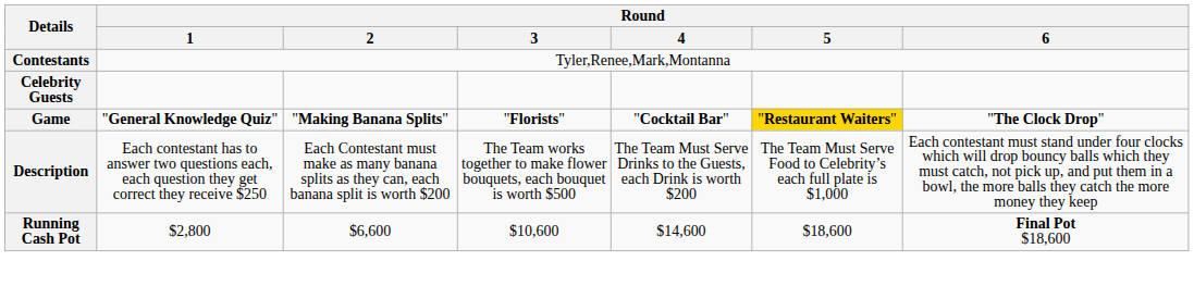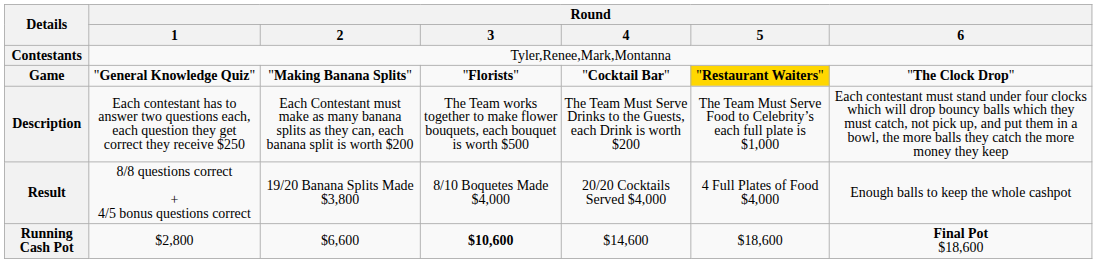 <table class="wikitable plainrowheaders" style="text-align:center; line-height:16px; width:99%;">
 <tr>
 <th rowspan="2">Details</th>
 <th colspan="6">Round</th>
 </tr>
 <tr>
 <th>1</th>
 <th>2</th>
 <th>3</th>
 <th>4</th>
 <th>5</th>
 <th>6</th>
 </tr>
 <tr>
 <th>Contestants</th>
 <td colspan="6">Tyler,Renee,Mark,Montanna</td>
-</tr>
-<tr>
-<th>Celebrity Guests</th>
-<td></td>
-<td></td>
-<td></td>
-<td></td>
-<td></td>
-<td></td>
 </tr>
 <tr>
 <th>Game</th>
 <td>"<strong>General Knowledge Quiz</strong>"</td>
 <td>"<strong>Making Banana Splits</strong>"</td>
 <td>"<strong>Florists</strong>"</td>
 <td>"<strong>Cocktail Bar</strong>"</td>
 <td style="background: gold;">"<strong>Restaurant Waiters</strong>"</td>
 <td>"<strong>The Clock Drop</strong>"</td>
 </tr>
 <tr>
 <th>Description</th>
 <td>Each contestant has to answer two questions each, each question they get correct they receive $250</td>
 <td>Each Contestant must make as many banana splits as they can, each banana split is worth $200</td>
 <td>The Team works together to make flower bouquets, each bouquet is worth $500</td>
 <td>The Team Must Serve Drinks to the Guests, each Drink is worth $200</td>
 <td>The Team Must Serve Food to Celebrity’s each full plate is $1,000</td>
 <td>Each contestant must stand under four clocks which will drop bouncy balls which they must catch, not pick up, and put them in a bowl, the more balls they catch the more money they keep</td>
 </tr>
 <tr>
+<th>Result</th>
+<td>8/8 questions correct<br><br>+<br>4/5 bonus questions correct<br></td>
+<td>19/20 Banana Splits Made $3,800</td>
+<td>8/10 Boquetes Made $4,000</td>
+<td>20/20 Cocktails Served $4,000</td>
+<td>4 Full Plates of Food $4,000</td>
+<td>Enough balls to keep the whole cashpot</td>
+</tr>
+<tr>
 <th>Running Cash Pot</th>
 <td>$2,800</td>
 <td>$6,600</td>
-<td>$10,600</td>
+<td><strong>$10,600</strong></td>
 <td>$14,600</td>
 <td>$18,600</td>
 <td><strong>Final Pot</strong><br>$18,600</td>
 </tr>
 </table>
